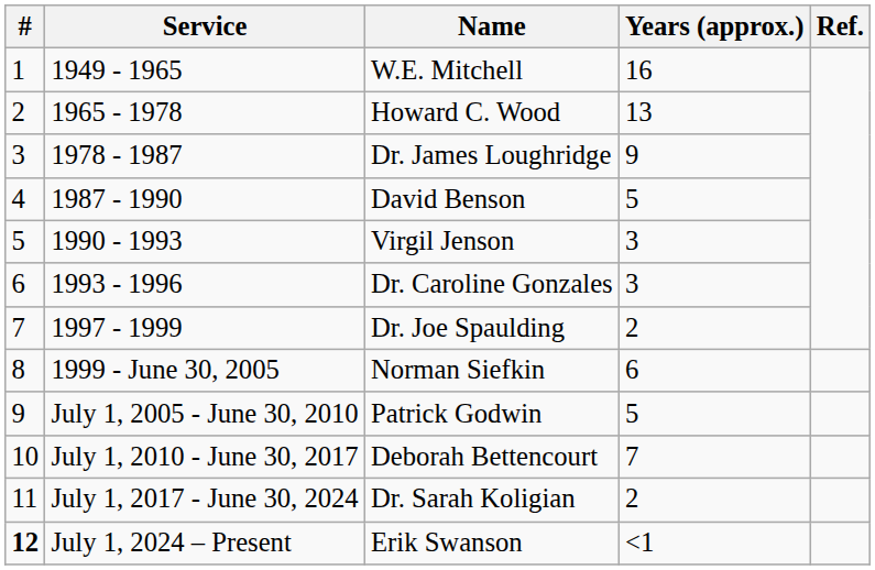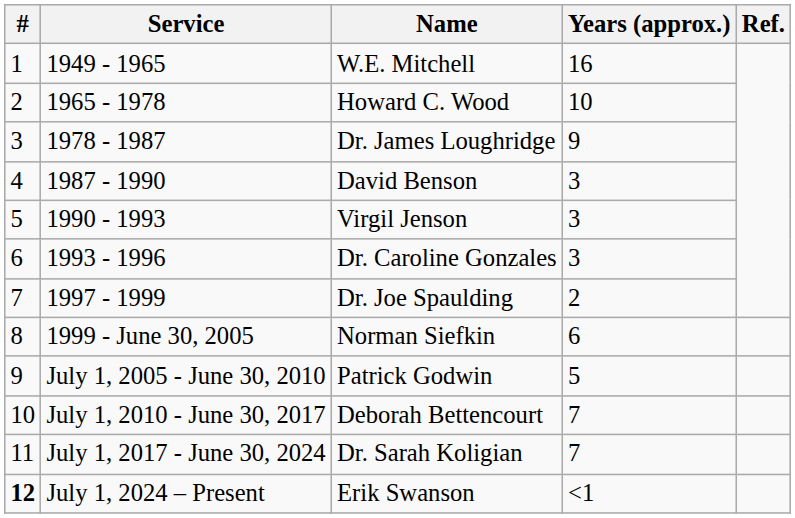 <table class="wikitable">
 <tr>
 <th>#</th>
 <th>Service</th>
 <th>Name</th>
 <th>Years (approx.)</th>
 <th>Ref.</th>
 </tr>
 <tr>
 <td>1</td>
 <td>1949 - 1965</td>
 <td>W.E. Mitchell</td>
 <td>16</td>
 </tr>
 <tr>
 <td>2</td>
 <td>1965 - 1978</td>
 <td>Howard C. Wood</td>
-<td>13</td>
+<td>10</td>
 </tr>
 <tr>
 <td>3</td>
 <td>1978 - 1987</td>
 <td>Dr. James Loughridge</td>
 <td>9</td>
 </tr>
 <tr>
 <td>4</td>
 <td>1987 - 1990</td>
 <td>David Benson</td>
-<td>5</td>
+<td>3</td>
 </tr>
 <tr>
 <td>5</td>
 <td>1990 - 1993</td>
 <td>Virgil Jenson</td>
 <td>3</td>
 </tr>
 <tr>
 <td>6</td>
 <td>1993 - 1996</td>
 <td>Dr. Caroline Gonzales</td>
 <td>3</td>
 </tr>
 <tr>
 <td>7</td>
 <td>1997 - 1999</td>
 <td>Dr. Joe Spaulding</td>
 <td>2</td>
 </tr>
 <tr>
 <td>8</td>
 <td>1999 - June 30, 2005</td>
 <td>Norman Siefkin</td>
 <td>6</td>
 <td></td>
 </tr>
 <tr>
 <td>9</td>
 <td>July 1, 2005 - June 30, 2010</td>
 <td>Patrick Godwin</td>
 <td>5</td>
 <td></td>
 </tr>
 <tr>
 <td>10</td>
 <td>July 1, 2010 - June 30, 2017</td>
 <td>Deborah Bettencourt</td>
 <td>7</td>
 <td></td>
 </tr>
 <tr>
 <td>11</td>
 <td>July 1, 2017 - June 30, 2024</td>
 <td>Dr. Sarah Koligian</td>
-<td>2</td>
+<td>7</td>
 <td></td>
 </tr>
 <tr>
 <td><strong>12</strong></td>
 <td>July 1, 2024 – Present</td>
 <td>Erik Swanson</td>
 <td><1</td>
 <td></td>
 </tr>
 </table>
